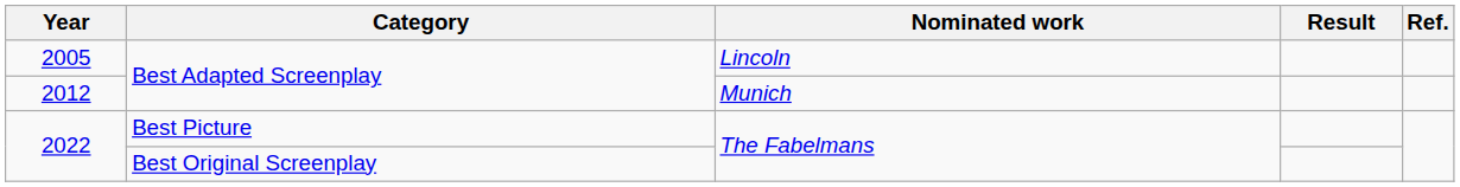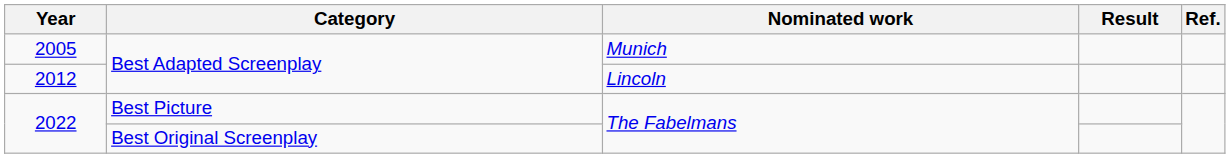 <table class=wikitable>
 <tr>
 <th scope="col" style="width:5em;">Year</th>
 <th scope="col" style="width:26em;">Category</th>
 <th scope="col" style="width:25em;">Nominated work</th>
 <th scope="col" style="width:5em;">Result</th>
 <th>Ref.</th>
 </tr>
 <tr>
 <td style="text-align:center;"><a href='#'>2005</a></td>
 <td rowspan=2><a href='#'>Best Adapted Screenplay</a></td>
-<td><em><a href='#'>Lincoln</a></em></td>
+<td><em><a href='#'>Munich</a></em></td>
 <td></td>
 <td></td>
 </tr>
 <tr>
 <td style="text-align:center;"><a href='#'>2012</a></td>
-<td><em><a href='#'>Munich</a></em></td>
+<td><em><a href='#'>Lincoln</a></em></td>
 <td></td>
 <td></td>
 </tr>
 <tr>
 <td style="text-align:center;", rowspan=2><a href='#'>2022</a></td>
 <td><a href='#'>Best Picture</a></td>
 <td rowspan=2><em><a href='#'>The Fabelmans</a></em></td>
 <td></td>
 <td rowspan=2></td>
 </tr>
 <tr>
 <td><a href='#'>Best Original Screenplay</a></td>
 <td></td>
 </tr>
 </table>
